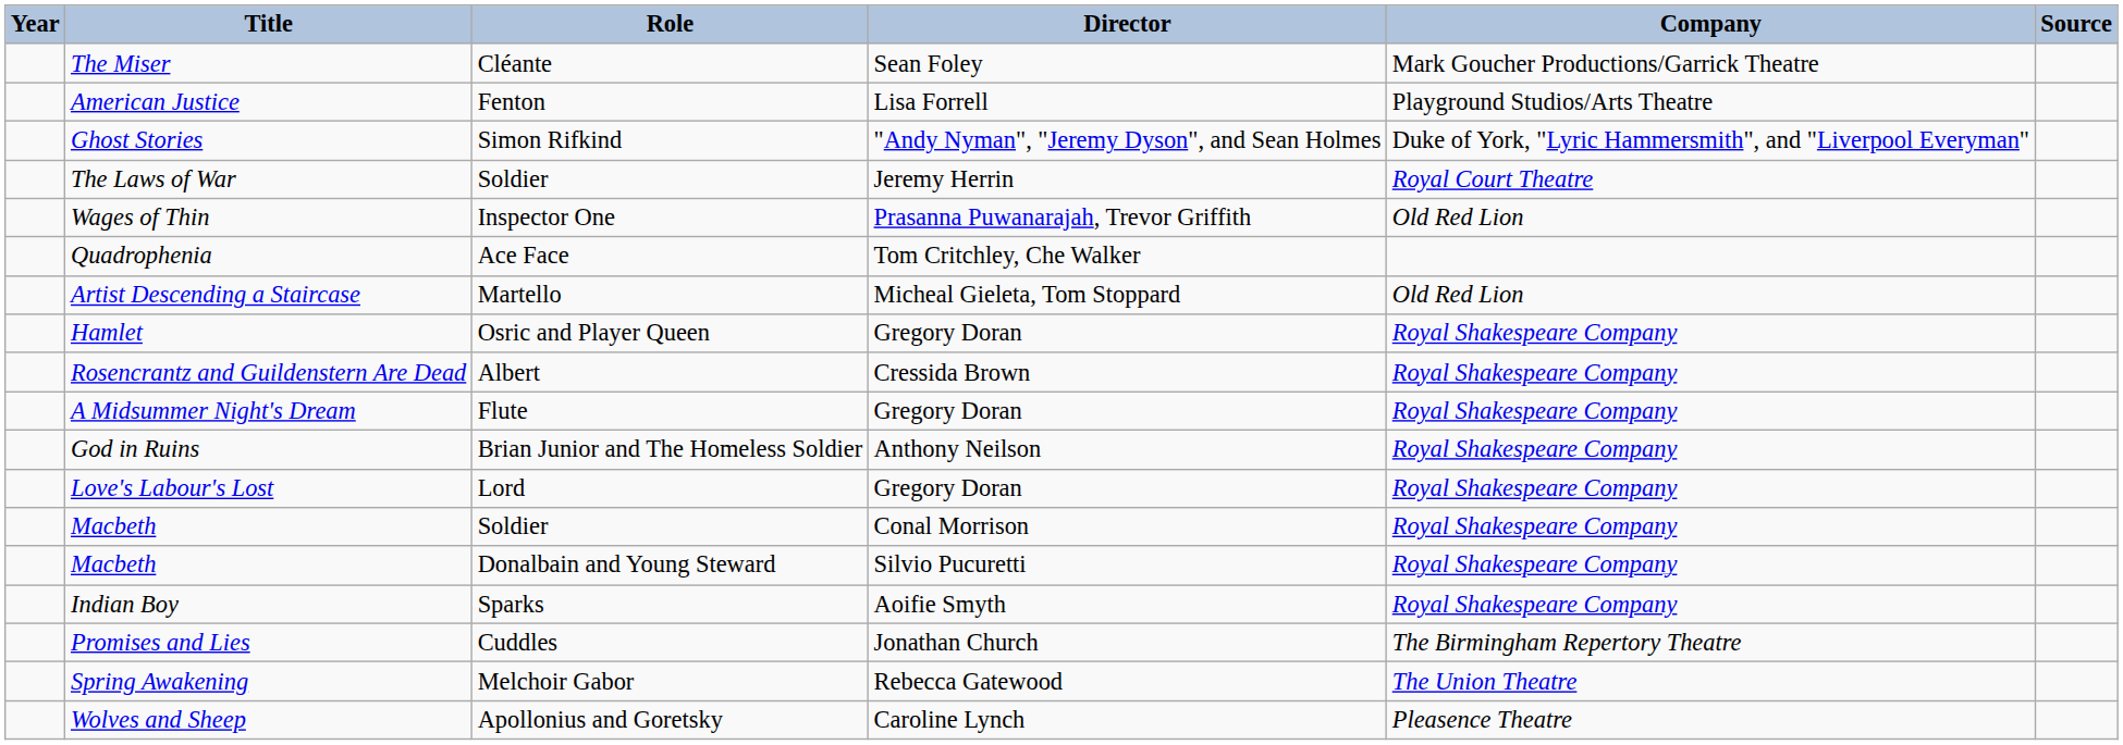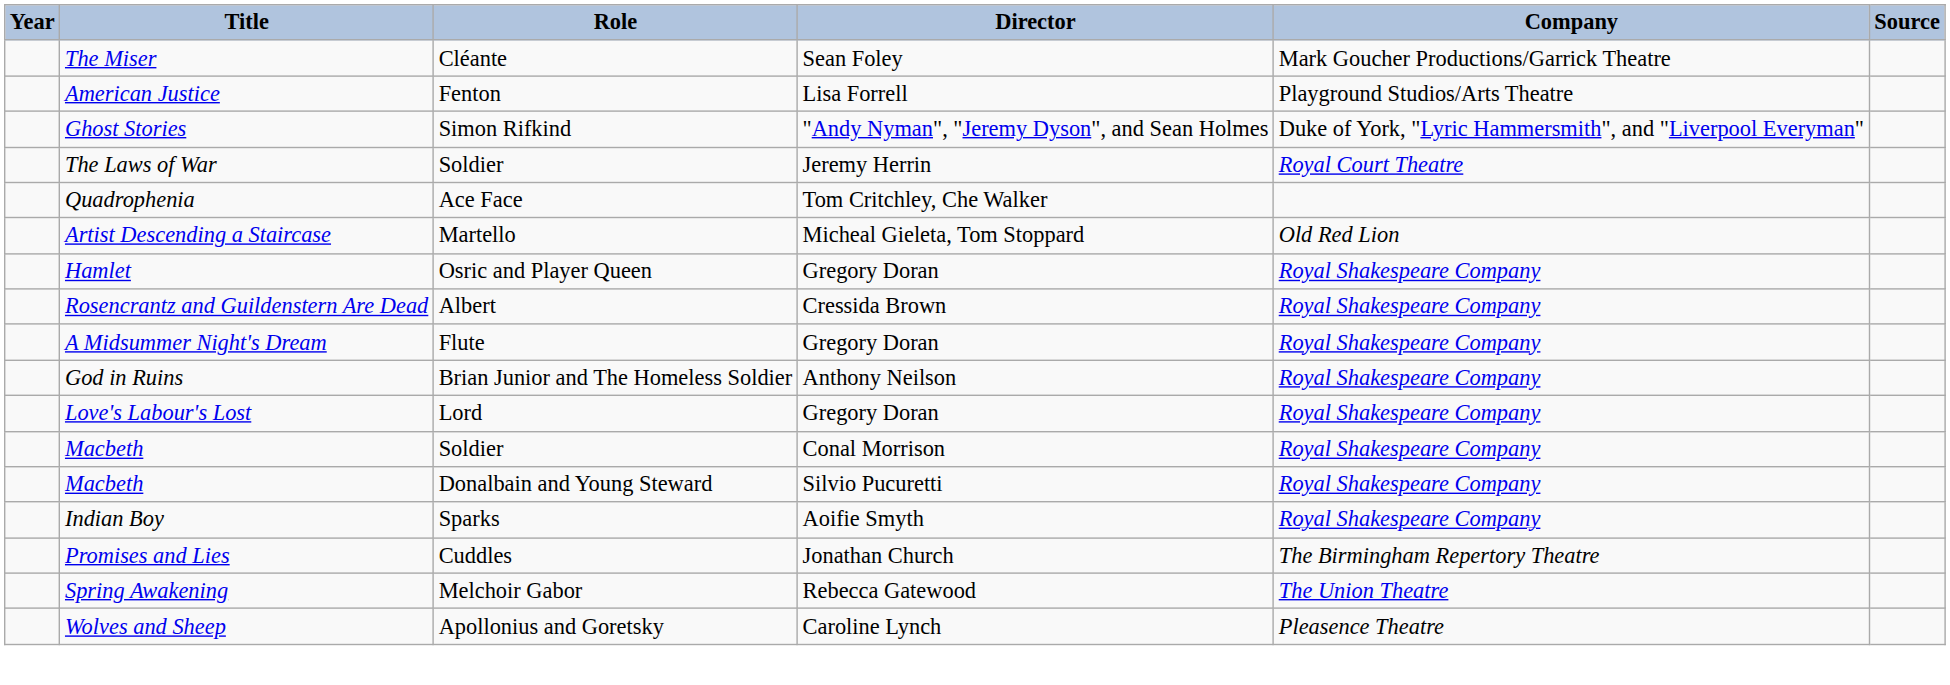 <table class="wikitable sortable plainrowheaders" style="width=100%; font-size: 100%;">
 <tr>
 <th style="background:#b0c4de;">Year</th>
 <th style="background:#b0c4de;">Title</th>
 <th style="background:#b0c4de;">Role</th>
 <th style="background:#b0c4de;">Director</th>
 <th style="background:#b0c4de;">Company</th>
 <th style="background:#b0c4de;" class="unsortable">Source</th>
 </tr>
 <tr>
 <td></td>
 <td><em><a href='#'>The Miser</a></em></td>
 <td>Cléante</td>
 <td>Sean Foley</td>
 <td>Mark Goucher Productions/Garrick Theatre</td>
 <td> </td>
 </tr>
 <tr>
 <td></td>
 <td><em><a href='#'>American Justice</a></em></td>
 <td>Fenton</td>
 <td>Lisa Forrell</td>
 <td>Playground Studios/Arts Theatre</td>
 <td></td>
 </tr>
 <tr>
 <td></td>
 <td><em><a href='#'>Ghost Stories</a></em></td>
 <td>Simon Rifkind</td>
 <td>"<a href='#'>Andy Nyman</a>", "<a href='#'>Jeremy Dyson</a>", and Sean Holmes</td>
 <td>Duke of York, "<a href='#'>Lyric Hammersmith</a>", and "<a href='#'>Liverpool Everyman</a>"</td>
 <td></td>
 </tr>
 <tr>
 <td></td>
 <td><em>The Laws of War</em></td>
 <td>Soldier</td>
 <td>Jeremy Herrin</td>
 <td><em><a href='#'>Royal Court Theatre</a></em></td>
-<td>  </td>
-</tr>
-<tr>
-<td></td>
-<td><em>Wages of Thin</em></td>
-<td>Inspector One</td>
-<td><a href='#'>Prasanna Puwanarajah</a>, Trevor Griffith</td>
-<td><em>Old Red Lion</em></td>
 <td>  </td>
 </tr>
 <tr>
 <td></td>
 <td><em>Quadrophenia</em></td>
 <td>Ace Face</td>
 <td>Tom Critchley, Che Walker</td>
 <td></td>
 <td>  </td>
 </tr>
 <tr>
 <td></td>
 <td><em><a href='#'>Artist Descending a Staircase</a></em></td>
 <td>Martello</td>
 <td>Micheal Gieleta, Tom Stoppard</td>
 <td><em>Old Red Lion</em></td>
 <td>  </td>
 </tr>
 <tr>
 <td></td>
 <td><em><a href='#'>Hamlet</a></em></td>
 <td>Osric and Player Queen</td>
 <td>Gregory Doran</td>
 <td><em><a href='#'>Royal Shakespeare Company</a></em></td>
 <td>  </td>
 </tr>
 <tr>
 <td></td>
 <td><em><a href='#'>Rosencrantz and Guildenstern Are Dead</a></em></td>
 <td>Albert</td>
 <td>Cressida Brown</td>
 <td><em><a href='#'>Royal Shakespeare Company</a></em></td>
 <td>  </td>
 </tr>
 <tr>
 <td></td>
 <td><em><a href='#'>A Midsummer Night's Dream</a></em></td>
 <td>Flute</td>
 <td>Gregory Doran</td>
 <td><em><a href='#'>Royal Shakespeare Company</a></em></td>
 <td>  </td>
 </tr>
 <tr>
 <td></td>
 <td><em>God in Ruins</em></td>
 <td>Brian Junior and The Homeless Soldier</td>
 <td>Anthony Neilson</td>
 <td><em><a href='#'>Royal Shakespeare Company</a></em></td>
 <td>  </td>
 </tr>
 <tr>
 <td></td>
 <td><em><a href='#'>Love's Labour's Lost</a></em></td>
 <td>Lord</td>
 <td>Gregory Doran</td>
 <td><em><a href='#'>Royal Shakespeare Company</a></em></td>
 <td>  </td>
 </tr>
 <tr>
 <td></td>
 <td><em><a href='#'>Macbeth</a></em></td>
 <td>Soldier</td>
 <td>Conal Morrison</td>
 <td><em><a href='#'>Royal Shakespeare Company</a></em></td>
 <td>  </td>
 </tr>
 <tr>
 <td></td>
 <td><em><a href='#'>Macbeth</a></em></td>
 <td>Donalbain and Young Steward</td>
 <td>Silvio Pucuretti</td>
 <td><em><a href='#'>Royal Shakespeare Company</a></em></td>
 <td>  </td>
 </tr>
 <tr>
 <td></td>
 <td><em>Indian Boy</em></td>
 <td>Sparks</td>
 <td>Aoifie Smyth</td>
 <td><em><a href='#'>Royal Shakespeare Company</a></em></td>
 <td>  </td>
 </tr>
 <tr>
 <td></td>
 <td><em><a href='#'>Promises and Lies</a></em></td>
 <td>Cuddles</td>
 <td>Jonathan Church</td>
 <td><em>The Birmingham Repertory Theatre</em></td>
 <td>  </td>
 </tr>
 <tr>
 <td></td>
 <td><em><a href='#'>Spring Awakening</a></em></td>
 <td>Melchoir Gabor</td>
 <td>Rebecca Gatewood</td>
 <td><em><a href='#'>The Union Theatre</a></em></td>
 <td>  </td>
 </tr>
 <tr>
 <td></td>
 <td><em><a href='#'>Wolves and Sheep</a></em></td>
 <td>Apollonius and Goretsky</td>
 <td>Caroline Lynch</td>
 <td><em>Pleasence Theatre</em></td>
 <td>  </td>
 </tr>
 </table>
